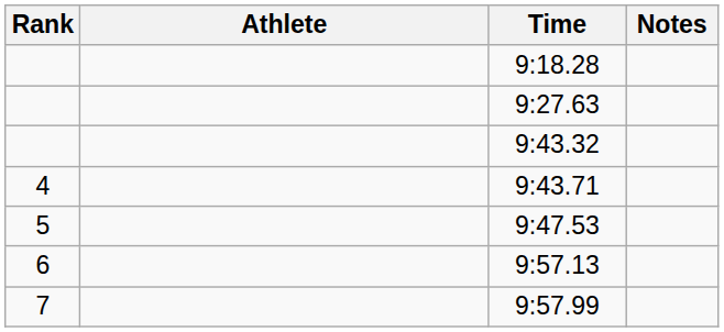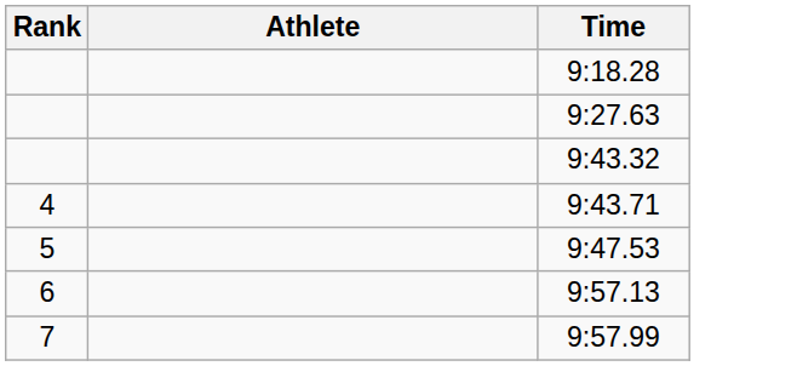 <table class="wikitable" style="text-align:center">
 <tr>
 <th width=40>Rank</th>
 <th width=250>Athlete</th>
 <th width=80>Time</th>
-<th width=50>Notes</th>
 </tr>
 <tr>
 <td></td>
 <td align="left"></td>
 <td>9:18.28</td>
-<td></td>
 </tr>
 <tr>
 <td></td>
 <td align="left"></td>
 <td>9:27.63</td>
-<td></td>
 </tr>
 <tr>
 <td></td>
 <td align="left"></td>
 <td>9:43.32</td>
-<td></td>
 </tr>
 <tr>
 <td>4</td>
 <td align="left"></td>
 <td>9:43.71</td>
-<td></td>
 </tr>
 <tr>
 <td>5</td>
 <td align="left"></td>
 <td>9:47.53</td>
-<td></td>
 </tr>
 <tr>
 <td>6</td>
 <td align="left"></td>
 <td>9:57.13</td>
-<td></td>
 </tr>
 <tr>
 <td>7</td>
 <td align="left"></td>
 <td>9:57.99</td>
-<td></td>
 </tr>
 </table>
